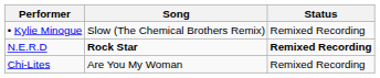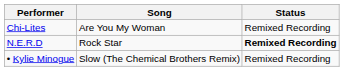 <table class="wikitable" style="font-size:85%">
 <tr>
 <th>Performer</th>
 <th>Song</th>
 <th>Status</th>
 </tr>
 <tr>
+<td> <a href='#'>Chi-Lites</a></td>
+<td>Are You My Woman</td>
+<td>Remixed Recording</td>
+</tr>
+<tr>
+<td> <a href='#'>N.E.R.D</a></td>
+<td>Rock Star</td>
+<td><strong>Remixed Recording</strong></td>
+</tr>
+<tr>
 <td> •  <a href='#'>Kylie Minogue</a></td>
 <td>Slow (The Chemical Brothers Remix)</td>
 <td>Remixed Recording</td>
 </tr>
-<tr>
-<td> <a href='#'>N.E.R.D</a></td>
-<td><strong>Rock Star</strong></td>
-<td><strong>Remixed Recording</strong></td>
-</tr>
-<tr>
-<td> <a href='#'>Chi-Lites</a></td>
-<td>Are You My Woman</td>
-<td>Remixed Recording</td>
-</tr>
 </table>
